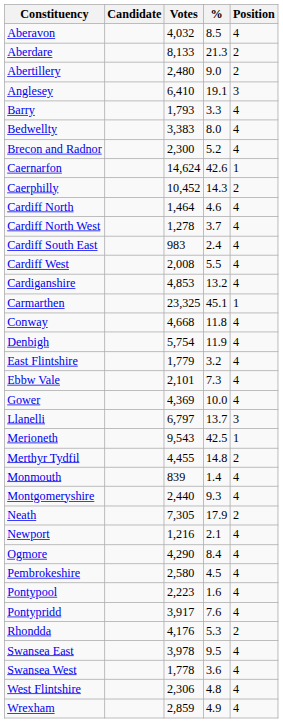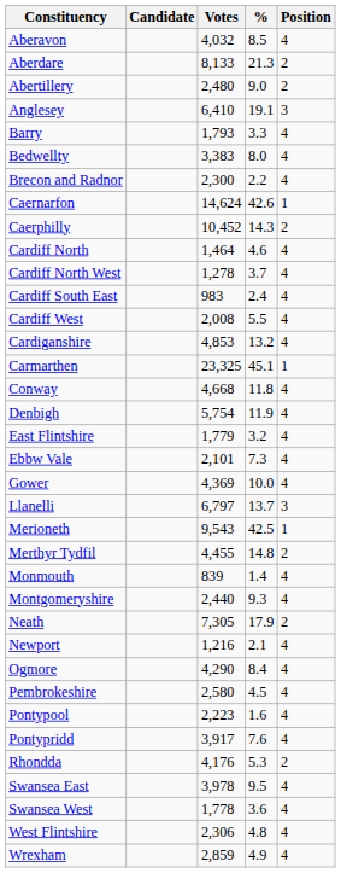 <table class="wikitable sortable">
 <tr>
 <th>Constituency</th>
 <th>Candidate</th>
 <th>Votes</th>
 <th>%</th>
 <th>Position</th>
 </tr>
 <tr>
 <td><a href='#'>Aberavon</a></td>
 <td></td>
 <td>4,032</td>
 <td>8.5</td>
 <td>4</td>
 </tr>
 <tr>
 <td><a href='#'>Aberdare</a></td>
 <td></td>
 <td>8,133</td>
 <td>21.3</td>
 <td>2</td>
 </tr>
 <tr>
 <td><a href='#'>Abertillery</a></td>
 <td></td>
 <td>2,480</td>
 <td>9.0</td>
 <td>2</td>
 </tr>
 <tr>
 <td><a href='#'>Anglesey</a></td>
 <td></td>
 <td>6,410</td>
 <td>19.1</td>
 <td>3</td>
 </tr>
 <tr>
 <td><a href='#'>Barry</a></td>
 <td></td>
 <td>1,793</td>
 <td>3.3</td>
 <td>4</td>
 </tr>
 <tr>
 <td><a href='#'>Bedwellty</a></td>
 <td></td>
 <td>3,383</td>
 <td>8.0</td>
 <td>4</td>
 </tr>
 <tr>
 <td><a href='#'>Brecon and Radnor</a></td>
 <td></td>
 <td>2,300</td>
-<td>5.2</td>
+<td>2.2</td>
 <td>4</td>
 </tr>
 <tr>
 <td><a href='#'>Caernarfon</a></td>
 <td></td>
 <td>14,624</td>
 <td>42.6</td>
 <td>1</td>
 </tr>
 <tr>
 <td><a href='#'>Caerphilly</a></td>
 <td></td>
 <td>10,452</td>
 <td>14.3</td>
 <td>2</td>
 </tr>
 <tr>
 <td><a href='#'>Cardiff North</a></td>
 <td></td>
 <td>1,464</td>
 <td>4.6</td>
 <td>4</td>
 </tr>
 <tr>
 <td><a href='#'>Cardiff North West</a></td>
 <td></td>
 <td>1,278</td>
 <td>3.7</td>
 <td>4</td>
 </tr>
 <tr>
 <td><a href='#'>Cardiff South East</a></td>
 <td></td>
 <td>983</td>
 <td>2.4</td>
 <td>4</td>
 </tr>
 <tr>
 <td><a href='#'>Cardiff West</a></td>
 <td></td>
 <td>2,008</td>
 <td>5.5</td>
 <td>4</td>
 </tr>
 <tr>
 <td><a href='#'>Cardiganshire</a></td>
 <td></td>
 <td>4,853</td>
 <td>13.2</td>
 <td>4</td>
 </tr>
 <tr>
 <td><a href='#'>Carmarthen</a></td>
 <td></td>
 <td>23,325</td>
 <td>45.1</td>
 <td>1</td>
 </tr>
 <tr>
 <td><a href='#'>Conway</a></td>
 <td></td>
 <td>4,668</td>
 <td>11.8</td>
 <td>4</td>
 </tr>
 <tr>
 <td><a href='#'>Denbigh</a></td>
 <td></td>
 <td>5,754</td>
 <td>11.9</td>
 <td>4</td>
 </tr>
 <tr>
 <td><a href='#'>East Flintshire</a></td>
 <td></td>
 <td>1,779</td>
 <td>3.2</td>
 <td>4</td>
 </tr>
 <tr>
 <td><a href='#'>Ebbw Vale</a></td>
 <td></td>
 <td>2,101</td>
 <td>7.3</td>
 <td>4</td>
 </tr>
 <tr>
 <td><a href='#'>Gower</a></td>
 <td></td>
 <td>4,369</td>
 <td>10.0</td>
 <td>4</td>
 </tr>
 <tr>
 <td><a href='#'>Llanelli</a></td>
 <td></td>
 <td>6,797</td>
 <td>13.7</td>
 <td>3</td>
 </tr>
 <tr>
 <td><a href='#'>Merioneth</a></td>
 <td></td>
 <td>9,543</td>
 <td>42.5</td>
 <td>1</td>
 </tr>
 <tr>
 <td><a href='#'>Merthyr Tydfil</a></td>
 <td></td>
 <td>4,455</td>
 <td>14.8</td>
 <td>2</td>
 </tr>
 <tr>
 <td><a href='#'>Monmouth</a></td>
 <td></td>
 <td>839</td>
 <td>1.4</td>
 <td>4</td>
 </tr>
 <tr>
 <td><a href='#'>Montgomeryshire</a></td>
 <td></td>
 <td>2,440</td>
 <td>9.3</td>
 <td>4</td>
 </tr>
 <tr>
 <td><a href='#'>Neath</a></td>
 <td></td>
 <td>7,305</td>
 <td>17.9</td>
 <td>2</td>
 </tr>
 <tr>
 <td><a href='#'>Newport</a></td>
 <td></td>
 <td>1,216</td>
 <td>2.1</td>
 <td>4</td>
 </tr>
 <tr>
 <td><a href='#'>Ogmore</a></td>
 <td></td>
 <td>4,290</td>
 <td>8.4</td>
 <td>4</td>
 </tr>
 <tr>
 <td><a href='#'>Pembrokeshire</a></td>
 <td></td>
 <td>2,580</td>
 <td>4.5</td>
 <td>4</td>
 </tr>
 <tr>
 <td><a href='#'>Pontypool</a></td>
 <td></td>
 <td>2,223</td>
 <td>1.6</td>
 <td>4</td>
 </tr>
 <tr>
 <td><a href='#'>Pontypridd</a></td>
 <td></td>
 <td>3,917</td>
 <td>7.6</td>
 <td>4</td>
 </tr>
 <tr>
 <td><a href='#'>Rhondda</a></td>
 <td></td>
 <td>4,176</td>
 <td>5.3</td>
 <td>2</td>
 </tr>
 <tr>
 <td><a href='#'>Swansea East</a></td>
 <td></td>
 <td>3,978</td>
 <td>9.5</td>
 <td>4</td>
 </tr>
 <tr>
 <td><a href='#'>Swansea West</a></td>
 <td></td>
 <td>1,778</td>
 <td>3.6</td>
 <td>4</td>
 </tr>
 <tr>
 <td><a href='#'>West Flintshire</a></td>
 <td></td>
 <td>2,306</td>
 <td>4.8</td>
 <td>4</td>
 </tr>
 <tr>
 <td><a href='#'>Wrexham</a></td>
 <td></td>
 <td>2,859</td>
 <td>4.9</td>
 <td>4</td>
 </tr>
 </table>
